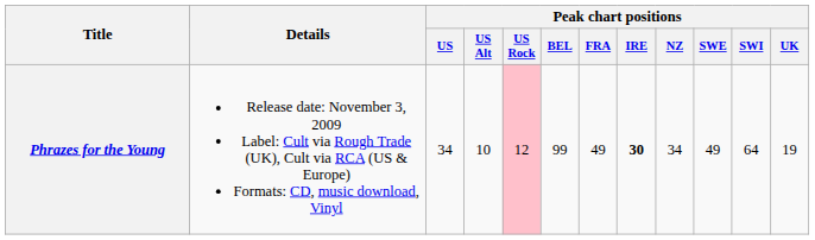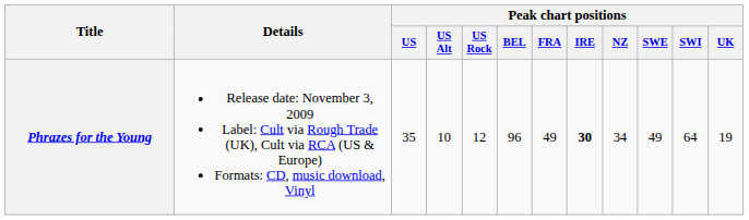 <table class="wikitable plainrowheaders" style="text-align:center;">
 <tr>
 <th rowspan="2" style="width:12em;">Title</th>
 <th rowspan="2">Details</th>
 <th colspan="10">Peak chart positions</th>
 </tr>
 <tr style="font-size:smaller;">
 <th style="width:35px;"><a href='#'>US</a><br></th>
 <th style="width:35px;"><a href='#'>US<br>Alt</a><br></th>
 <th style="width:35px;"><a href='#'>US Rock</a><br></th>
 <th style="width:35px;"><a href='#'>BEL</a><br></th>
 <th style="width:35px;"><a href='#'>FRA</a><br></th>
 <th style="width:35px;"><a href='#'>IRE</a><br></th>
 <th style="width:35px;"><a href='#'>NZ</a><br></th>
 <th style="width:35px;"><a href='#'>SWE</a><br></th>
 <th style="width:35px;"><a href='#'>SWI</a><br></th>
 <th style="width:35px;"><a href='#'>UK</a><br></th>
 </tr>
 <tr>
 <th scope="row"><em><a href='#'>Phrazes for the Young</a></em></th>
 <td><br><ul><li>Release date: November 3, 2009</li><li>Label: <a href='#'>Cult</a> via <a href='#'>Rough Trade</a> (UK), Cult via <a href='#'>RCA</a> (US & Europe)</li><li>Formats: <a href='#'>CD</a>, <a href='#'>music download</a>, <a href='#'>Vinyl</a></li></ul></td>
-<td>34</td>
+<td>35</td>
 <td>10</td>
-<td style="background: pink;">12</td>
-<td>99</td>
+<td>12</td>
+<td>96</td>
 <td>49</td>
 <td><strong>30</strong></td>
 <td>34</td>
 <td>49</td>
 <td>64</td>
 <td>19</td>
 </tr>
 </table>
